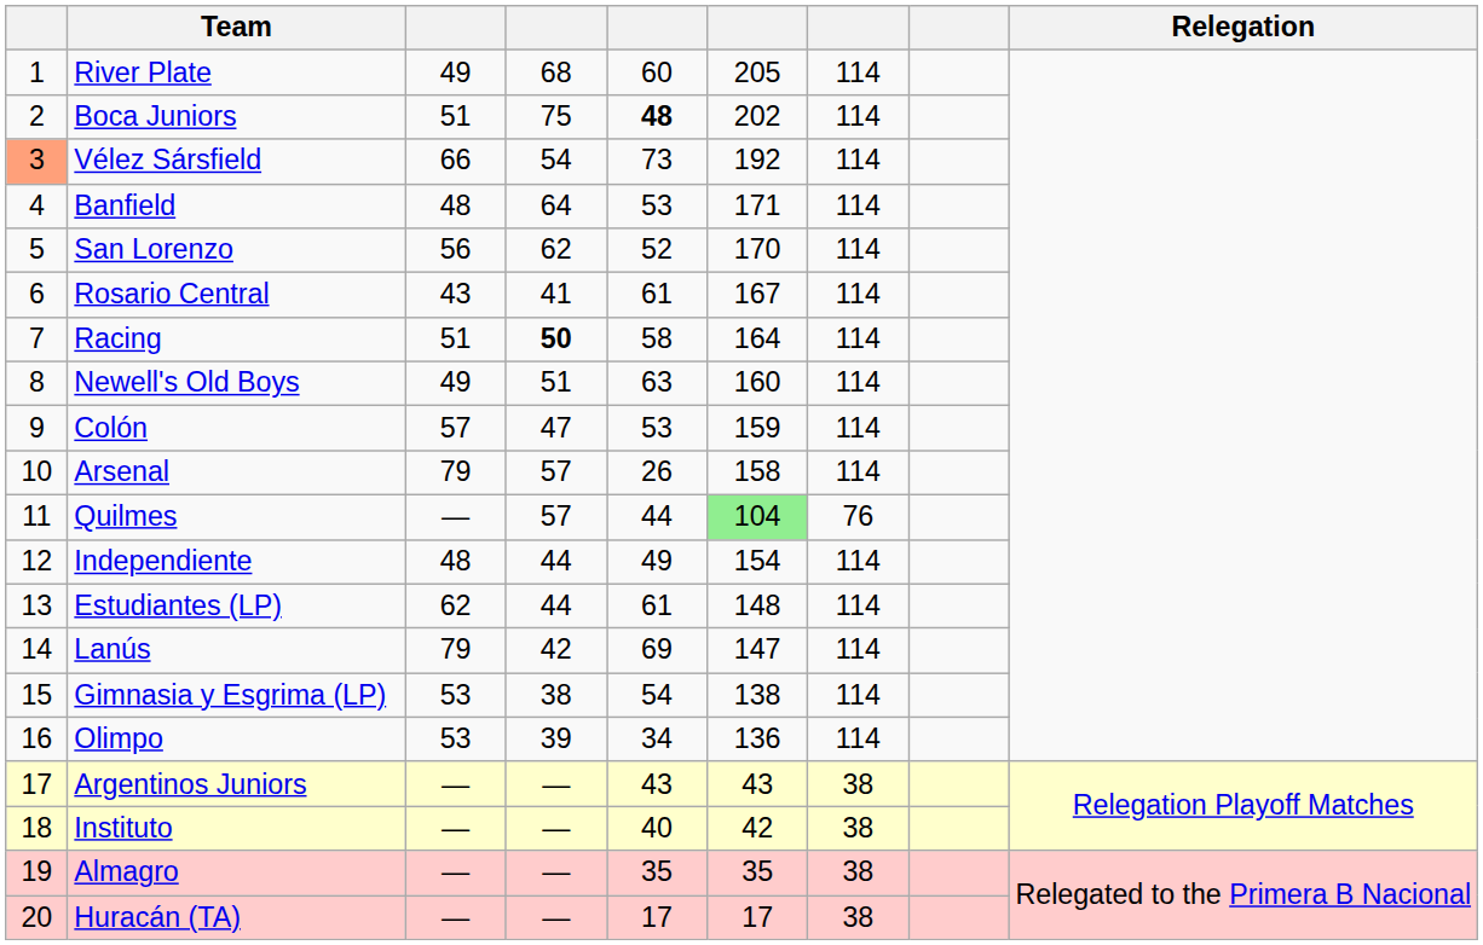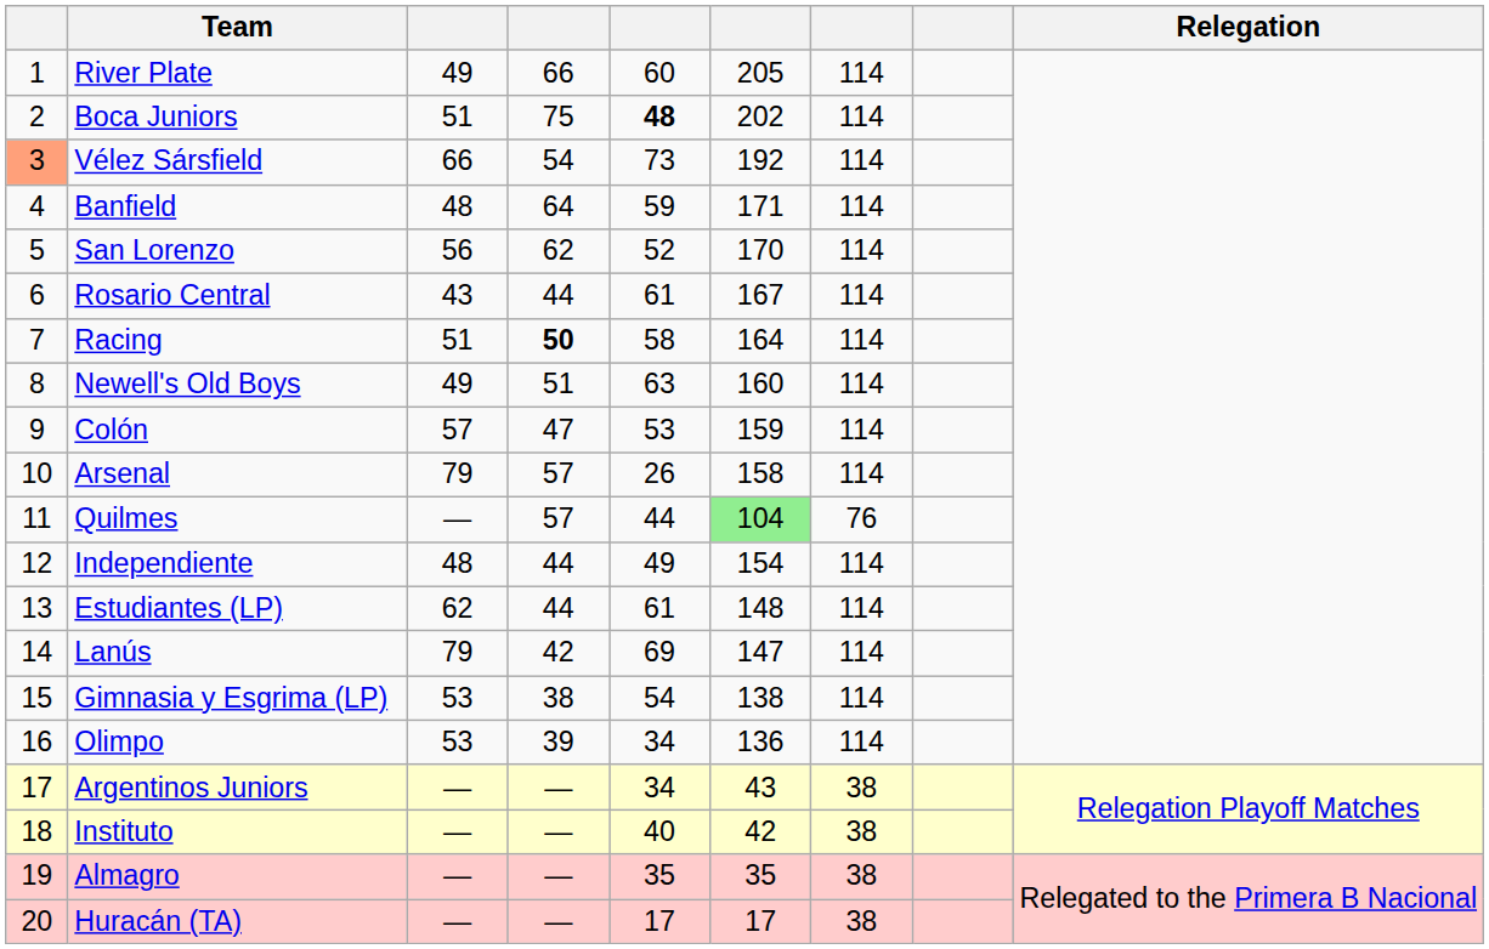 <table class="wikitable" style="text-align: center;">
 <tr>
 <th width=28><br></th>
 <th width=185>Team</th>
 <th width=50></th>
 <th width=50></th>
 <th width=50></th>
 <th width=50></th>
 <th width=50></th>
 <th width=50><br></th>
 <th>Relegation</th>
 </tr>
 <tr>
 <td>1</td>
 <td align="left"><a href='#'>River Plate</a></td>
 <td>49</td>
-<td>68</td>
+<td>66</td>
 <td>60</td>
 <td>205</td>
 <td>114</td>
 <td><strong></strong></td>
 </tr>
 <tr>
 <td>2</td>
 <td align="left"><a href='#'>Boca Juniors</a></td>
 <td>51</td>
 <td>75</td>
 <td><strong>48</strong></td>
 <td>202</td>
 <td>114</td>
 <td><strong></strong></td>
 </tr>
 <tr>
 <td style="background: lightsalmon;">3</td>
 <td align="left"><a href='#'>Vélez Sársfield</a></td>
 <td>66</td>
 <td>54</td>
 <td>73</td>
 <td>192</td>
 <td>114</td>
 <td><strong></strong></td>
 </tr>
 <tr>
 <td>4</td>
 <td align="left"><a href='#'>Banfield</a></td>
 <td>48</td>
 <td>64</td>
-<td>53</td>
+<td>59</td>
 <td>171</td>
 <td>114</td>
 <td><strong></strong></td>
 </tr>
 <tr>
 <td>5</td>
 <td align="left"><a href='#'>San Lorenzo</a></td>
 <td>56</td>
 <td>62</td>
 <td>52</td>
 <td>170</td>
 <td>114</td>
 <td><strong></strong></td>
 </tr>
 <tr>
 <td>6</td>
 <td align="left"><a href='#'>Rosario Central</a></td>
 <td>43</td>
-<td>41</td>
+<td>44</td>
 <td>61</td>
 <td>167</td>
 <td>114</td>
 <td><strong></strong></td>
 </tr>
 <tr>
 <td>7</td>
 <td align="left"><a href='#'>Racing</a></td>
 <td>51</td>
 <td><strong>50</strong></td>
 <td>58</td>
 <td>164</td>
 <td>114</td>
 <td><strong></strong></td>
 </tr>
 <tr>
 <td>8</td>
 <td align="left"><a href='#'>Newell's Old Boys</a></td>
 <td>49</td>
 <td>51</td>
 <td>63</td>
 <td>160</td>
 <td>114</td>
 <td><strong></strong></td>
 </tr>
 <tr>
 <td>9</td>
 <td align="left"><a href='#'>Colón</a></td>
 <td>57</td>
 <td>47</td>
 <td>53</td>
 <td>159</td>
 <td>114</td>
 <td><strong></strong></td>
 </tr>
 <tr>
 <td>10</td>
 <td align="left"><a href='#'>Arsenal</a></td>
 <td>79</td>
 <td>57</td>
 <td>26</td>
 <td>158</td>
 <td>114</td>
 <td><strong></strong></td>
 </tr>
 <tr>
 <td>11</td>
 <td align="left"><a href='#'>Quilmes</a></td>
 <td>—</td>
 <td>57</td>
 <td>44</td>
 <td style="background: lightgreen;">104</td>
 <td>76</td>
 <td><strong></strong></td>
 </tr>
 <tr>
 <td>12</td>
 <td align="left"><a href='#'>Independiente</a></td>
 <td>48</td>
 <td>44</td>
 <td>49</td>
 <td>154</td>
 <td>114</td>
 <td><strong></strong></td>
 </tr>
 <tr>
 <td>13</td>
 <td align="left"><a href='#'>Estudiantes (LP)</a></td>
 <td>62</td>
 <td>44</td>
 <td>61</td>
 <td>148</td>
 <td>114</td>
 <td><strong></strong></td>
 </tr>
 <tr>
 <td>14</td>
 <td align="left"><a href='#'>Lanús</a></td>
 <td>79</td>
 <td>42</td>
 <td>69</td>
 <td>147</td>
 <td>114</td>
 <td><strong></strong></td>
 </tr>
 <tr>
 <td>15</td>
 <td align="left"><a href='#'>Gimnasia y Esgrima (LP)</a></td>
 <td>53</td>
 <td>38</td>
 <td>54</td>
 <td>138</td>
 <td>114</td>
 <td><strong></strong></td>
 </tr>
 <tr>
 <td>16</td>
 <td align="left"><a href='#'>Olimpo</a></td>
 <td>53</td>
 <td>39</td>
 <td>34</td>
 <td>136</td>
 <td>114</td>
 <td><strong></strong></td>
 </tr>
 <tr bgcolor=#ffffcc>
 <td>17</td>
 <td align="left"><a href='#'>Argentinos Juniors</a></td>
 <td>—</td>
 <td>—</td>
-<td>43</td>
+<td>34</td>
 <td>43</td>
 <td>38</td>
 <td><strong></strong></td>
 <td rowspan=2><a href='#'>Relegation Playoff Matches</a></td>
 </tr>
 <tr bgcolor=#ffffcc>
 <td>18</td>
 <td align="left"><a href='#'>Instituto</a></td>
 <td>—</td>
 <td>—</td>
 <td>40</td>
 <td>42</td>
 <td>38</td>
 <td><strong></strong></td>
 </tr>
 <tr bgcolor=#ffcccc>
 <td>19</td>
 <td align="left"><a href='#'>Almagro</a></td>
 <td>—</td>
 <td>—</td>
 <td>35</td>
 <td>35</td>
 <td>38</td>
 <td><strong></strong></td>
 <td rowspan=2>Relegated to the <a href='#'>Primera B Nacional</a></td>
 </tr>
 <tr bgcolor=#ffcccc>
 <td>20</td>
 <td align="left"><a href='#'>Huracán (TA)</a></td>
 <td>—</td>
 <td>—</td>
 <td>17</td>
 <td>17</td>
 <td>38</td>
 <td><strong></strong></td>
 </tr>
 </table>
